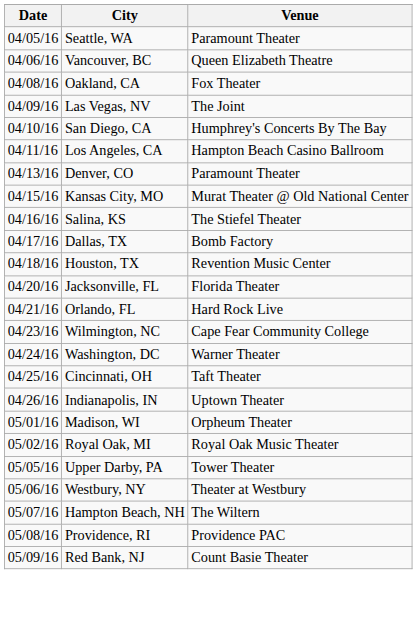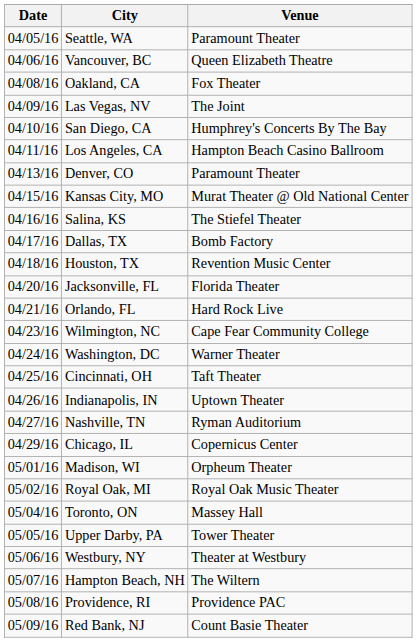 <table class="wikitable">
 <tr>
 </tr>
 <tr>
 <th>Date</th>
 <th>City</th>
 <th>Venue</th>
 </tr>
 <tr>
 <td>04/05/16</td>
 <td>Seattle, WA</td>
 <td>Paramount Theater</td>
 </tr>
 <tr>
 <td>04/06/16</td>
 <td>Vancouver, BC</td>
 <td>Queen Elizabeth Theatre</td>
 </tr>
 <tr>
 <td>04/08/16</td>
 <td>Oakland, CA</td>
 <td>Fox Theater</td>
 </tr>
 <tr>
 <td>04/09/16</td>
 <td>Las Vegas, NV</td>
 <td>The Joint</td>
 </tr>
 <tr>
 <td>04/10/16</td>
 <td>San Diego, CA</td>
 <td>Humphrey's Concerts By The Bay</td>
 </tr>
 <tr>
 <td>04/11/16</td>
 <td>Los Angeles, CA</td>
 <td>Hampton Beach Casino Ballroom</td>
 </tr>
 <tr>
 <td>04/13/16</td>
 <td>Denver, CO</td>
 <td>Paramount Theater</td>
 </tr>
 <tr>
 <td>04/15/16</td>
 <td>Kansas City, MO</td>
 <td>Murat Theater @ Old National Center</td>
 </tr>
 <tr>
 <td>04/16/16</td>
 <td>Salina, KS</td>
 <td>The Stiefel Theater</td>
 </tr>
 <tr>
 <td>04/17/16</td>
 <td>Dallas, TX</td>
 <td>Bomb Factory</td>
 </tr>
 <tr>
 <td>04/18/16</td>
 <td>Houston, TX</td>
 <td>Revention Music Center</td>
 </tr>
 <tr>
 <td>04/20/16</td>
 <td>Jacksonville, FL</td>
 <td>Florida Theater</td>
 </tr>
 <tr>
 <td>04/21/16</td>
 <td>Orlando, FL</td>
 <td>Hard Rock Live</td>
 </tr>
 <tr>
 <td>04/23/16</td>
 <td>Wilmington, NC</td>
 <td>Cape Fear Community College</td>
 </tr>
 <tr>
 <td>04/24/16</td>
 <td>Washington, DC</td>
 <td>Warner Theater</td>
 </tr>
 <tr>
 <td>04/25/16</td>
 <td>Cincinnati, OH</td>
 <td>Taft Theater</td>
 </tr>
 <tr>
 <td>04/26/16</td>
 <td>Indianapolis, IN</td>
 <td>Uptown Theater</td>
 </tr>
 <tr>
+<td>04/27/16</td>
+<td>Nashville, TN</td>
+<td>Ryman Auditorium</td>
+</tr>
+<tr>
+<td>04/29/16</td>
+<td>Chicago, IL</td>
+<td>Copernicus Center</td>
+</tr>
+<tr>
 <td>05/01/16</td>
 <td>Madison, WI</td>
 <td>Orpheum Theater</td>
 </tr>
 <tr>
 <td>05/02/16</td>
 <td>Royal Oak, MI</td>
 <td>Royal Oak Music Theater</td>
+</tr>
+<tr>
+<td>05/04/16</td>
+<td>Toronto, ON</td>
+<td>Massey Hall</td>
 </tr>
 <tr>
 <td>05/05/16</td>
 <td>Upper Darby, PA</td>
 <td>Tower Theater</td>
 </tr>
 <tr>
 <td>05/06/16</td>
 <td>Westbury, NY</td>
 <td>Theater at Westbury</td>
 </tr>
 <tr>
 <td>05/07/16</td>
 <td>Hampton Beach, NH</td>
 <td>The Wiltern</td>
 </tr>
 <tr>
 <td>05/08/16</td>
 <td>Providence, RI</td>
 <td>Providence PAC</td>
 </tr>
 <tr>
 <td>05/09/16</td>
 <td>Red Bank, NJ</td>
 <td>Count Basie Theater</td>
 </tr>
 </table>
